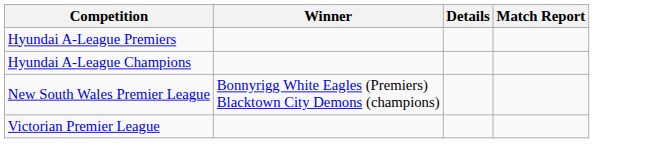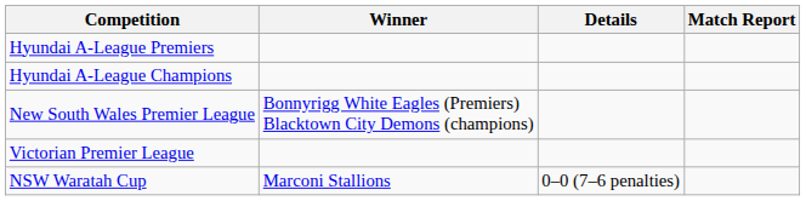 <table class="wikitable">
 <tr>
 <th>Competition</th>
 <th>Winner</th>
 <th>Details</th>
 <th>Match Report</th>
 </tr>
 <tr>
 <td><a href='#'>Hyundai A-League Premiers</a></td>
 <td></td>
 <td></td>
 <td></td>
 </tr>
 <tr>
 <td><a href='#'>Hyundai A-League Champions</a></td>
 <td></td>
 <td></td>
 <td></td>
 </tr>
 <tr>
 <td><a href='#'>New South Wales Premier League</a></td>
 <td><a href='#'>Bonnyrigg White Eagles</a> (Premiers) <br> <a href='#'>Blacktown City Demons</a> (champions)</td>
 <td></td>
 <td> <br> </td>
 </tr>
 <tr>
 <td><a href='#'>Victorian Premier League</a></td>
 <td></td>
 <td></td>
 <td></td>
 </tr>
+<tr>
+<td><a href='#'>NSW Waratah Cup</a></td>
+<td><a href='#'>Marconi Stallions</a></td>
+<td>0–0 (7–6 penalties)</td>
+<td> </td>
+</tr>
 </table>
